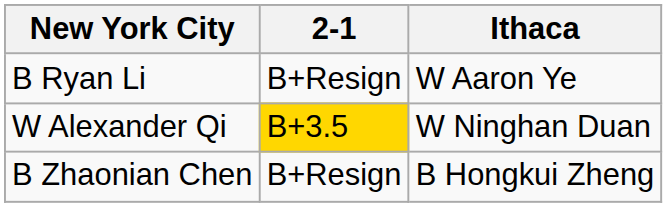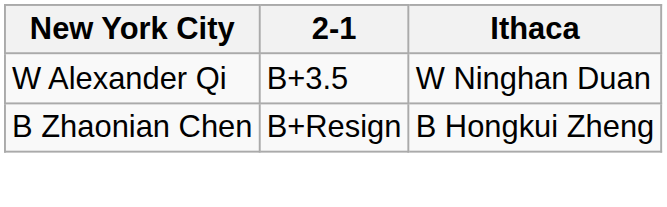 <table class="wikitable">
 <tr>
 <th>New York City</th>
 <th>2-1</th>
 <th>Ithaca</th>
 </tr>
 <tr>
-<td>B Ryan Li</td>
-<td>B+Resign</td>
-<td>W Aaron Ye</td>
-</tr>
-<tr>
 <td>W Alexander Qi</td>
-<td style="background: gold;">B+3.5</td>
+<td>B+3.5</td>
 <td>W Ninghan Duan</td>
 </tr>
 <tr>
 <td>B Zhaonian Chen</td>
 <td>B+Resign</td>
 <td>B Hongkui Zheng</td>
 </tr>
 </table>
